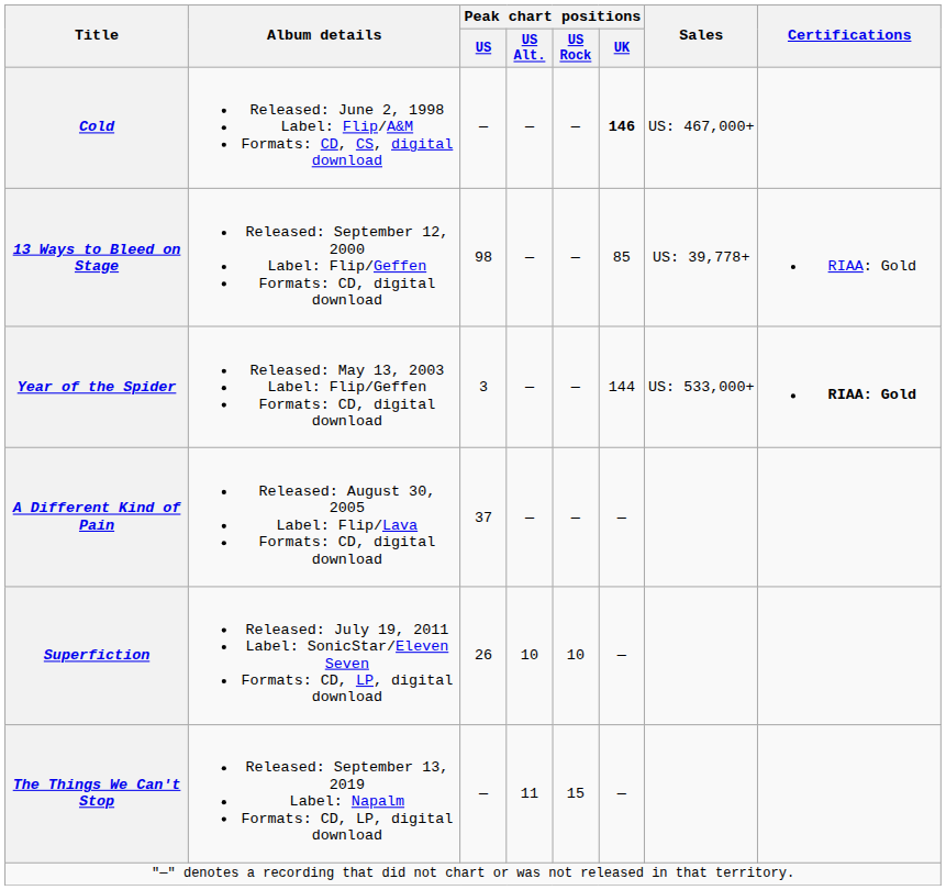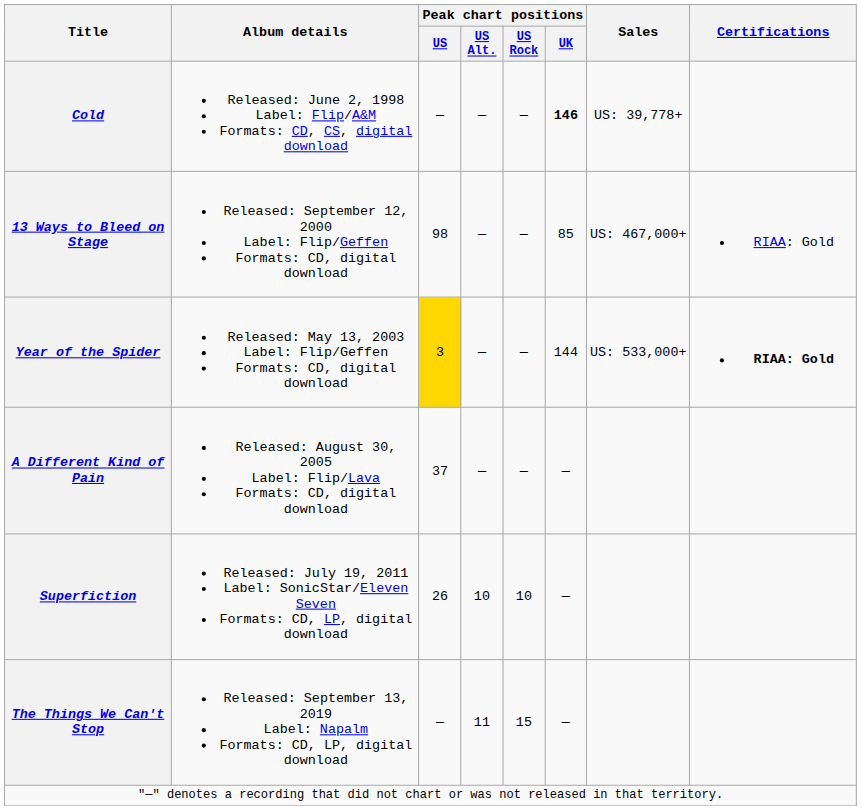 <table class="wikitable plainrowheaders" style="text-align:center;">
 <tr>
 <th scope="col" rowspan="2" style="width:12em;">Title</th>
 <th scope="col" rowspan="2" style="width:18em;">Album details</th>
 <th scope="col" colspan="4">Peak chart positions</th>
 <th rowspan="2">Sales</th>
 <th scope="col" rowspan="2" style="width:12em;"><a href='#'>Certifications</a></th>
 </tr>
 <tr>
 <th scope="col" style="width:3em;font-size:90%;"><a href='#'>US</a><br></th>
 <th scope="col" style="width:3em;font-size:90%;"><a href='#'>US<br>Alt.</a><br></th>
 <th scope="col" style="width:3em;font-size:90%;"><a href='#'>US<br>Rock</a><br></th>
 <th scope="col" style="width:3em;font-size:90%;"><a href='#'>UK</a><br></th>
 </tr>
 <tr>
 <th scope="row"><em><a href='#'>Cold</a></em></th>
 <td><br><ul><li>Released: June 2, 1998</li><li>Label: <a href='#'>Flip</a>/<a href='#'>A&M</a></li><li>Formats: <a href='#'>CD</a>, <a href='#'>CS</a>, <a href='#'>digital download</a></li></ul></td>
 <td>—</td>
 <td>—</td>
 <td>—</td>
 <td><strong>146</strong></td>
-<td>US: 467,000+</td>
+<td>US: 39,778+</td>
 <td></td>
 </tr>
 <tr>
 <th scope="row"><em><a href='#'>13 Ways to Bleed on Stage</a></em></th>
 <td><br><ul><li>Released: September 12, 2000</li><li>Label: Flip/<a href='#'>Geffen</a></li><li>Formats: CD, digital download</li></ul></td>
 <td>98</td>
 <td>—</td>
 <td>—</td>
 <td>85</td>
-<td>US: 39,778+</td>
+<td>US: 467,000+</td>
 <td><br><ul><li><a href='#'>RIAA</a>: Gold</li></ul></td>
 </tr>
 <tr>
 <th scope="row"><em><a href='#'>Year of the Spider</a></em></th>
 <td><br><ul><li>Released: May 13, 2003</li><li>Label: Flip/Geffen</li><li>Formats: CD, digital download</li></ul></td>
-<td>3</td>
+<td style="background: gold;">3</td>
 <td>—</td>
 <td>—</td>
 <td>144</td>
 <td>US: 533,000+</td>
 <td><strong><br><ul><li>RIAA: Gold</li></ul></strong></td>
 </tr>
 <tr>
 <th scope="row"><em><a href='#'>A Different Kind of Pain</a></em></th>
 <td><br><ul><li>Released: August 30, 2005</li><li>Label: Flip/<a href='#'>Lava</a></li><li>Formats: CD, digital download</li></ul></td>
 <td>37</td>
 <td>—</td>
 <td>—</td>
 <td>—</td>
 <td></td>
 <td></td>
 </tr>
 <tr>
 <th scope="row"><em><a href='#'>Superfiction</a></em></th>
 <td><br><ul><li>Released: July 19, 2011</li><li>Label: SonicStar/<a href='#'>Eleven Seven</a></li><li>Formats: CD, <a href='#'>LP</a>, digital download</li></ul></td>
 <td>26</td>
 <td>10</td>
 <td>10</td>
 <td>—</td>
 <td></td>
 <td></td>
 </tr>
 <tr>
 <th scope="row"><em><a href='#'>The Things We Can't Stop</a></em></th>
 <td><br><ul><li>Released: September 13, 2019</li><li>Label: <a href='#'>Napalm</a></li><li>Formats: CD, LP, digital download</li></ul></td>
 <td>— </td>
 <td>11</td>
 <td>15</td>
 <td>— </td>
 <td></td>
 <td></td>
 </tr>
 <tr>
 <td colspan="9" style="font-size:90%">"—" denotes a recording that did not chart or was not released in that territory.</td>
 </tr>
 </table>
